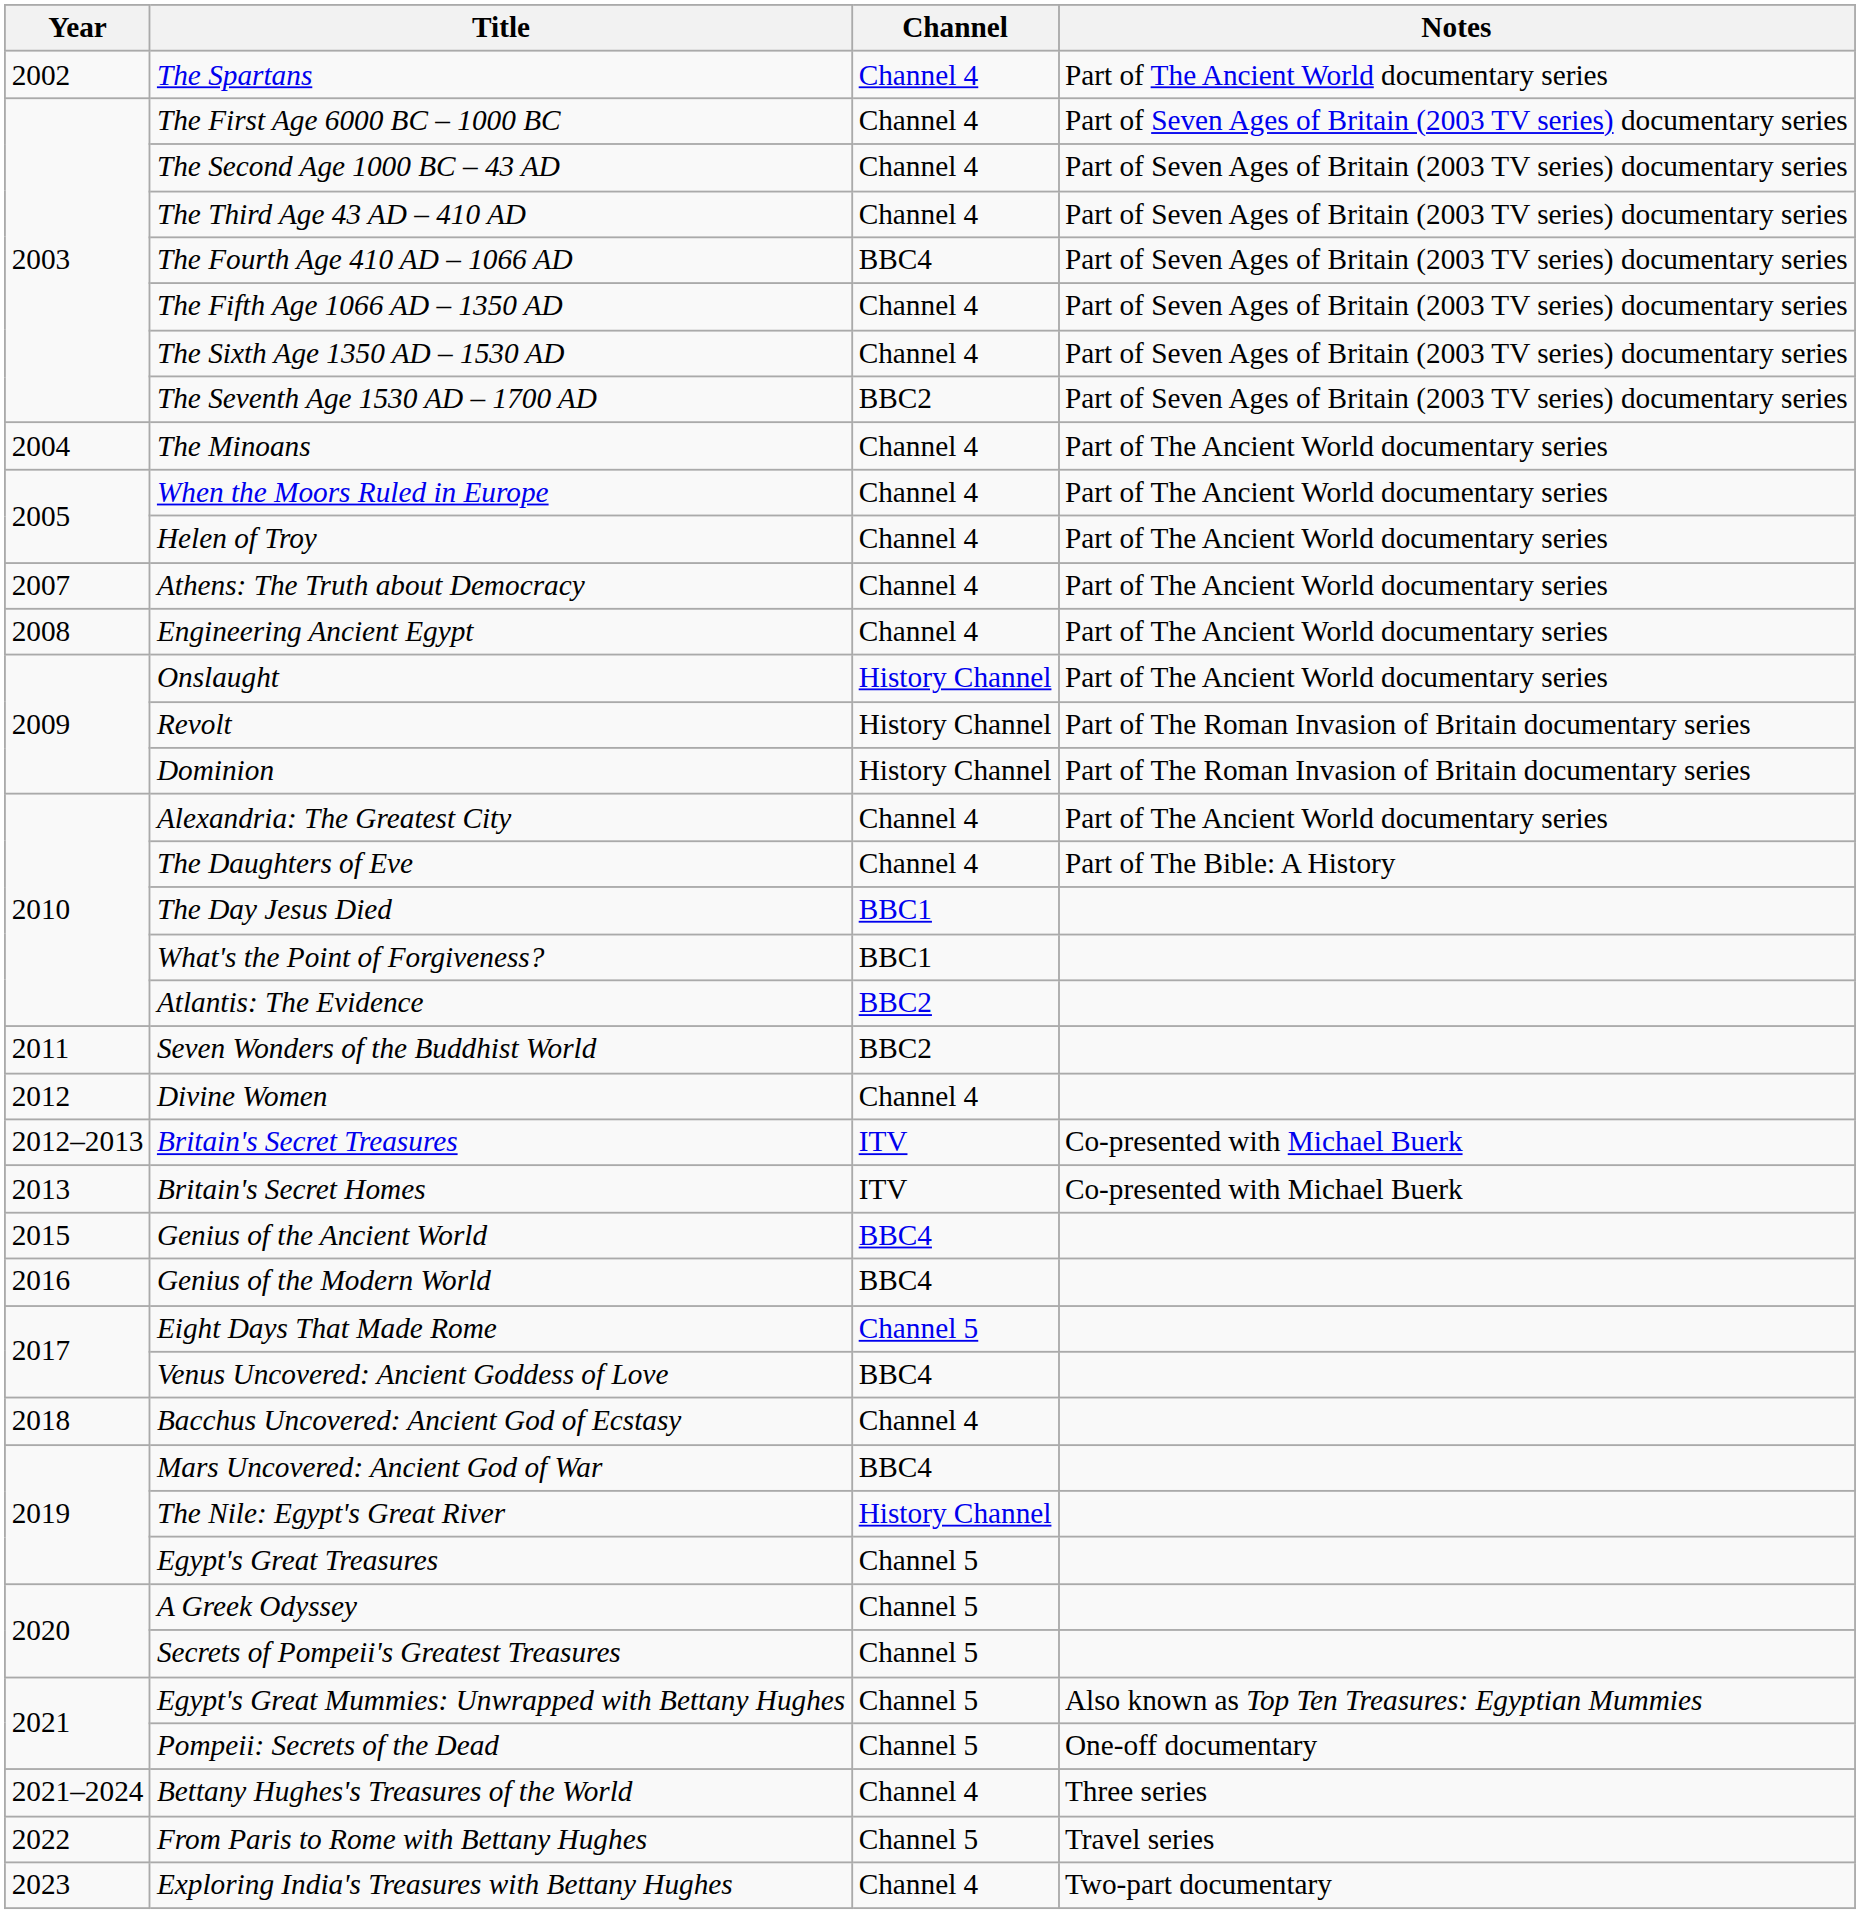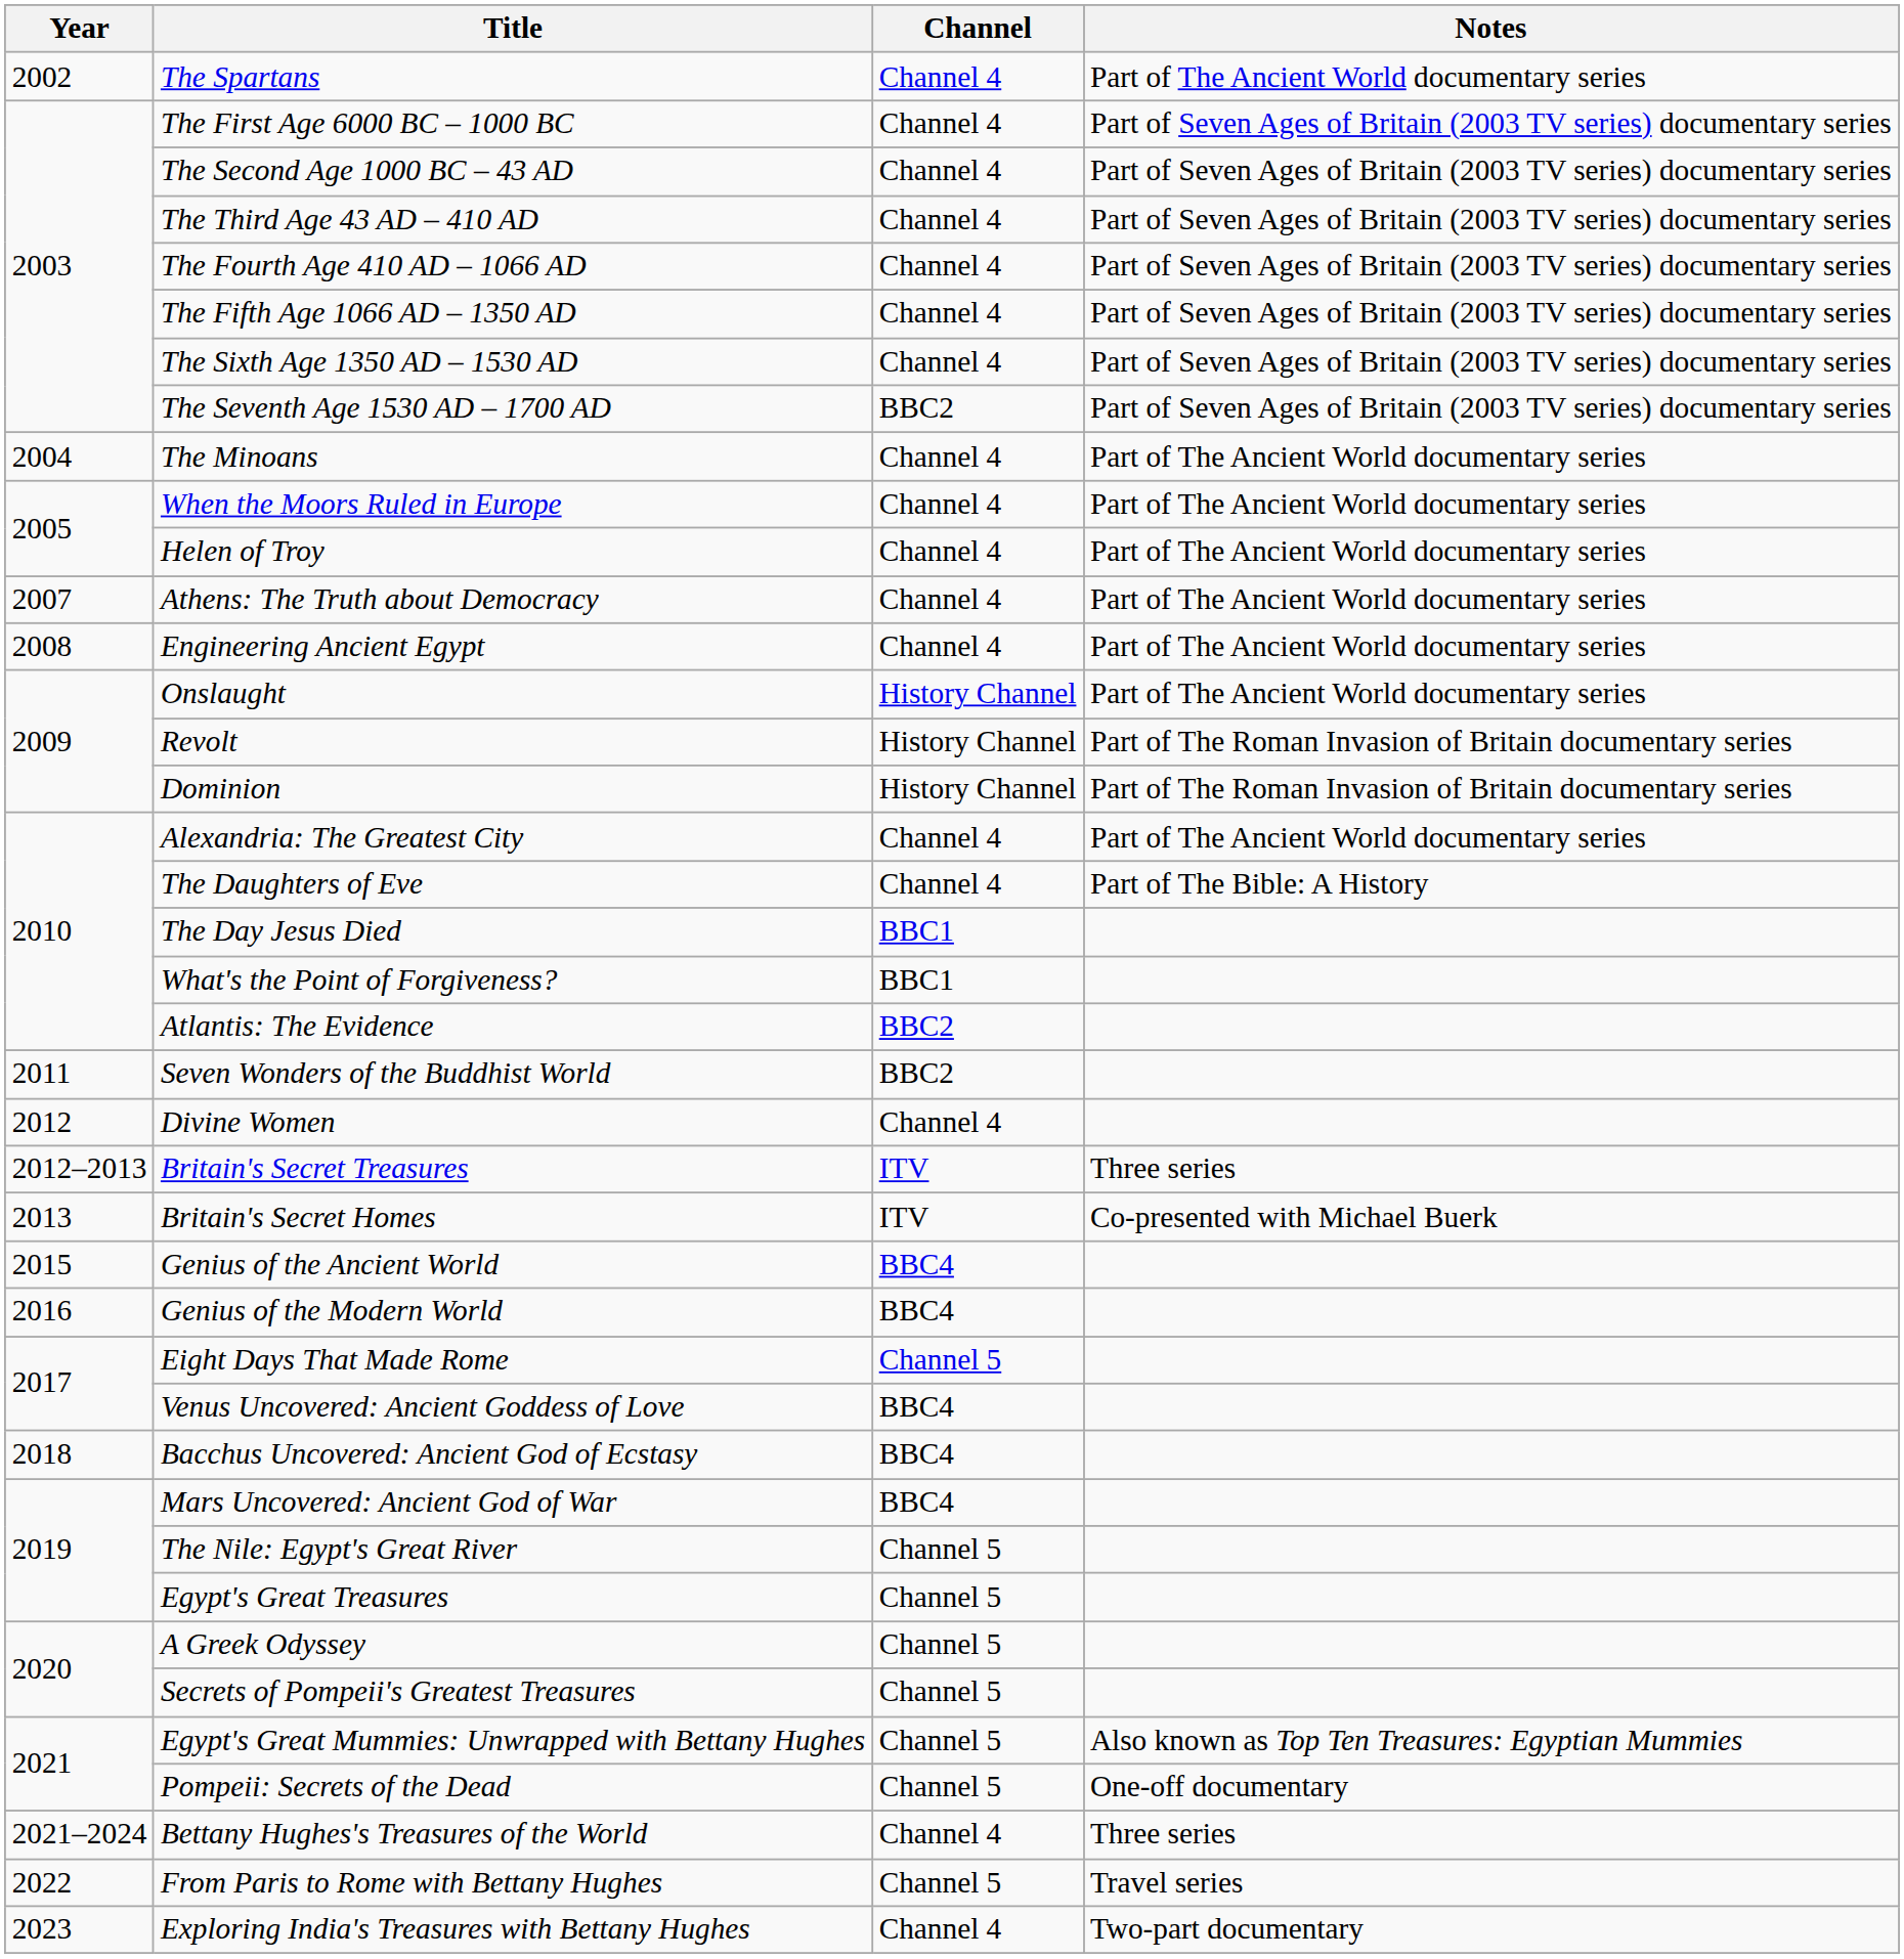 <table class="wikitable sortable">
 <tr>
 <th>Year</th>
 <th>Title</th>
 <th>Channel</th>
 <th>Notes</th>
 </tr>
 <tr>
 <td>2002</td>
 <td><em><a href='#'>The Spartans</a></em></td>
 <td><a href='#'>Channel 4</a></td>
 <td>Part of <a href='#'>The Ancient World</a> documentary series</td>
 </tr>
 <tr>
 <td rowspan="7">2003</td>
 <td><em>The First Age 6000 BC – 1000 BC</em></td>
 <td>Channel 4</td>
 <td>Part of <a href='#'>Seven Ages of Britain (2003 TV series)</a> documentary series</td>
 </tr>
 <tr>
 <td><em>The Second Age 1000 BC – 43 AD</em></td>
 <td>Channel 4</td>
 <td>Part of Seven Ages of Britain (2003 TV series) documentary series</td>
 </tr>
 <tr>
 <td><em>The Third Age 43 AD – 410 AD</em></td>
 <td>Channel 4</td>
 <td>Part of Seven Ages of Britain (2003 TV series) documentary series</td>
 </tr>
 <tr>
 <td><em>The Fourth Age 410 AD – 1066 AD</em></td>
-<td>BBC4</td>
+<td>Channel 4</td>
 <td>Part of Seven Ages of Britain (2003 TV series) documentary series</td>
 </tr>
 <tr>
 <td><em>The Fifth Age 1066 AD – 1350 AD</em></td>
 <td>Channel 4</td>
 <td>Part of Seven Ages of Britain (2003 TV series) documentary series</td>
 </tr>
 <tr>
 <td><em>The Sixth Age 1350 AD – 1530 AD</em></td>
 <td>Channel 4</td>
 <td>Part of Seven Ages of Britain (2003 TV series) documentary series</td>
 </tr>
 <tr>
 <td><em>The Seventh Age 1530 AD – 1700 AD</em></td>
 <td>BBC2</td>
 <td>Part of Seven Ages of Britain (2003 TV series) documentary series</td>
 </tr>
 <tr>
 <td>2004</td>
 <td><em>The Minoans</em></td>
 <td>Channel 4</td>
 <td>Part of The Ancient World documentary series</td>
 </tr>
 <tr>
 <td rowspan="2">2005</td>
 <td><em><a href='#'>When the Moors Ruled in Europe</a></em></td>
 <td>Channel 4</td>
 <td>Part of The Ancient World documentary series</td>
 </tr>
 <tr>
 <td><em>Helen of Troy</em></td>
 <td>Channel 4</td>
 <td>Part of The Ancient World documentary series</td>
 </tr>
 <tr>
 <td>2007</td>
 <td><em>Athens: The Truth about Democracy</em></td>
 <td>Channel 4</td>
 <td>Part of The Ancient World documentary series</td>
 </tr>
 <tr>
 <td>2008</td>
 <td><em>Engineering Ancient Egypt</em></td>
 <td>Channel 4</td>
 <td>Part of The Ancient World documentary series</td>
 </tr>
 <tr>
 <td rowspan="3">2009</td>
 <td><em>Onslaught</em></td>
 <td><a href='#'>History Channel</a></td>
 <td>Part of The Ancient World documentary series</td>
 </tr>
 <tr>
 <td><em>Revolt</em></td>
 <td>History Channel</td>
 <td>Part of The Roman Invasion of Britain documentary series</td>
 </tr>
 <tr>
 <td><em>Dominion</em></td>
 <td>History Channel</td>
 <td>Part of The Roman Invasion of Britain documentary series</td>
 </tr>
 <tr>
 <td rowspan="5">2010</td>
 <td><em>Alexandria: The Greatest City</em></td>
 <td>Channel 4</td>
 <td>Part of The Ancient World documentary series</td>
 </tr>
 <tr>
 <td><em>The Daughters of Eve</em></td>
 <td>Channel 4</td>
 <td>Part of The Bible: A History</td>
 </tr>
 <tr>
 <td><em>The Day Jesus Died</em></td>
 <td><a href='#'>BBC1</a></td>
 <td></td>
 </tr>
 <tr>
 <td><em>What's the Point of Forgiveness?</em></td>
 <td>BBC1</td>
 <td></td>
 </tr>
 <tr>
 <td><em>Atlantis: The Evidence </em></td>
 <td><a href='#'>BBC2</a></td>
 <td></td>
 </tr>
 <tr>
 <td>2011</td>
 <td><em>Seven Wonders of the Buddhist World</em></td>
 <td>BBC2</td>
 <td></td>
 </tr>
 <tr>
 <td>2012</td>
 <td><em>Divine Women</em></td>
 <td>Channel 4</td>
 <td></td>
 </tr>
 <tr>
 <td>2012–2013</td>
 <td><em><a href='#'>Britain's Secret Treasures</a></em></td>
 <td><a href='#'>ITV</a></td>
-<td>Co-presented with <a href='#'>Michael Buerk</a></td>
+<td>Three series</td>
 </tr>
 <tr>
 <td>2013</td>
 <td><em>Britain's Secret Homes</em></td>
 <td>ITV</td>
 <td>Co-presented with Michael Buerk</td>
 </tr>
 <tr>
 <td>2015</td>
 <td><em>Genius of the Ancient World</em></td>
 <td><a href='#'>BBC4</a></td>
 <td></td>
 </tr>
 <tr>
 <td>2016</td>
 <td><em>Genius of the Modern World</em></td>
 <td>BBC4</td>
 <td></td>
 </tr>
 <tr>
 <td rowspan="2">2017</td>
 <td><em>Eight Days That Made Rome</em></td>
 <td><a href='#'>Channel 5</a></td>
 <td></td>
 </tr>
 <tr>
 <td><em>Venus Uncovered: Ancient Goddess of Love</em></td>
 <td>BBC4</td>
 <td></td>
 </tr>
 <tr>
 <td>2018</td>
 <td><em>Bacchus Uncovered: Ancient God of Ecstasy</em></td>
-<td>Channel 4</td>
+<td>BBC4</td>
 <td></td>
 </tr>
 <tr>
 <td rowspan="3">2019</td>
 <td><em>Mars Uncovered: Ancient God of War</em></td>
 <td>BBC4</td>
 <td></td>
 </tr>
 <tr>
 <td><em>The Nile: Egypt's Great River</em></td>
-<td><a href='#'>History Channel</a></td>
+<td>Channel 5</td>
 <td></td>
 </tr>
 <tr>
 <td><em>Egypt's Great Treasures</em></td>
 <td>Channel 5</td>
 <td></td>
 </tr>
 <tr>
 <td rowspan="2">2020</td>
 <td><em>A Greek Odyssey</em></td>
 <td>Channel 5</td>
 <td></td>
 </tr>
 <tr>
 <td><em>Secrets of Pompeii's Greatest Treasures</em></td>
 <td>Channel 5</td>
 <td></td>
 </tr>
 <tr>
 <td rowspan="2">2021</td>
 <td><em>Egypt's Great Mummies: Unwrapped with Bettany Hughes</em></td>
 <td>Channel 5</td>
 <td>Also known as <em>Top Ten Treasures: Egyptian Mummies</em></td>
 </tr>
 <tr>
 <td><em>Pompeii: Secrets of the Dead</em></td>
 <td>Channel 5</td>
 <td>One-off documentary</td>
 </tr>
 <tr>
 <td>2021–2024</td>
 <td><em>Bettany Hughes's Treasures of the World</em></td>
 <td>Channel 4</td>
 <td>Three series</td>
 </tr>
 <tr>
 <td>2022</td>
 <td><em>From Paris to Rome with Bettany Hughes</em></td>
 <td>Channel 5</td>
 <td>Travel series</td>
 </tr>
 <tr>
 <td>2023</td>
 <td><em>Exploring India's Treasures with Bettany Hughes</em></td>
 <td>Channel 4</td>
 <td>Two-part documentary</td>
 </tr>
 </table>
